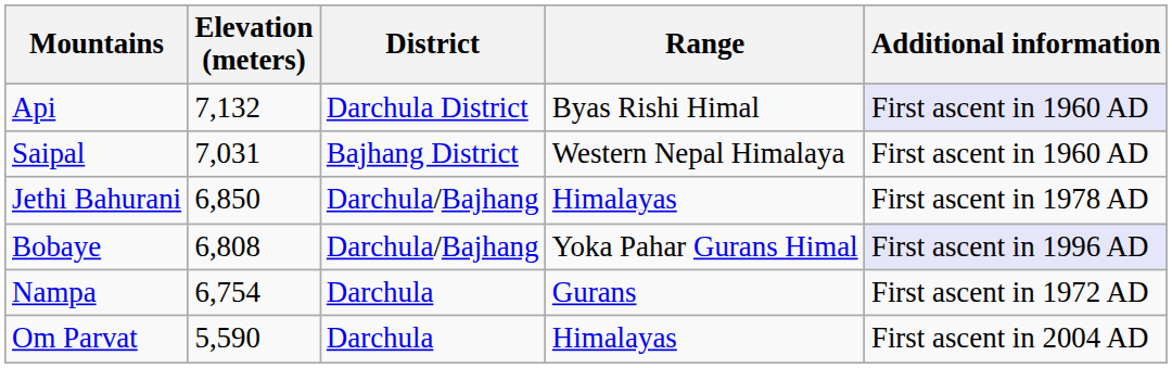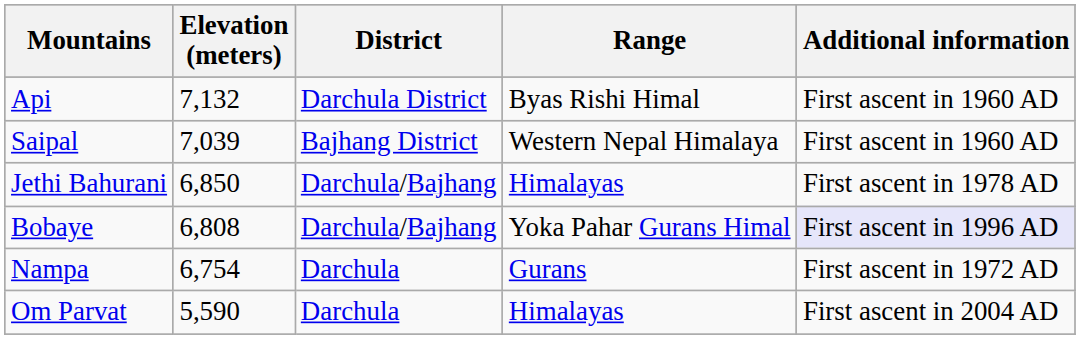 <table class="wikitable">
 <tr>
 <th>Mountains</th>
 <th>Elevation<br>(meters)</th>
 <th>District</th>
 <th>Range</th>
 <th>Additional information</th>
 </tr>
 <tr>
 <td><a href='#'>Api</a></td>
 <td>7,132</td>
 <td><a href='#'>Darchula District</a></td>
 <td>Byas Rishi Himal</td>
-<td style="background: lavender;">First ascent in 1960 AD</td>
+<td>First ascent in 1960 AD</td>
 </tr>
 <tr>
 <td><a href='#'>Saipal</a></td>
-<td>7,031</td>
+<td>7,039</td>
 <td><a href='#'>Bajhang District</a></td>
 <td>Western Nepal Himalaya</td>
 <td>First ascent in 1960 AD</td>
 </tr>
 <tr>
 <td><a href='#'>Jethi Bahurani</a></td>
 <td>6,850</td>
 <td><a href='#'>Darchula</a>/<a href='#'>Bajhang</a></td>
 <td><a href='#'>Himalayas</a></td>
 <td>First ascent in 1978 AD</td>
 </tr>
 <tr>
 <td><a href='#'>Bobaye</a></td>
 <td>6,808</td>
 <td><a href='#'>Darchula</a>/<a href='#'>Bajhang</a></td>
 <td>Yoka Pahar <a href='#'>Gurans Himal</a></td>
 <td style="background: lavender;">First ascent in 1996 AD</td>
 </tr>
 <tr>
 <td><a href='#'>Nampa</a></td>
 <td>6,754</td>
 <td><a href='#'>Darchula</a></td>
 <td><a href='#'>Gurans</a></td>
 <td>First ascent in 1972 AD</td>
 </tr>
 <tr>
 <td><a href='#'>Om Parvat</a></td>
 <td>5,590</td>
 <td><a href='#'>Darchula</a></td>
 <td><a href='#'>Himalayas</a></td>
 <td>First ascent in 2004 AD</td>
 </tr>
 </table>
